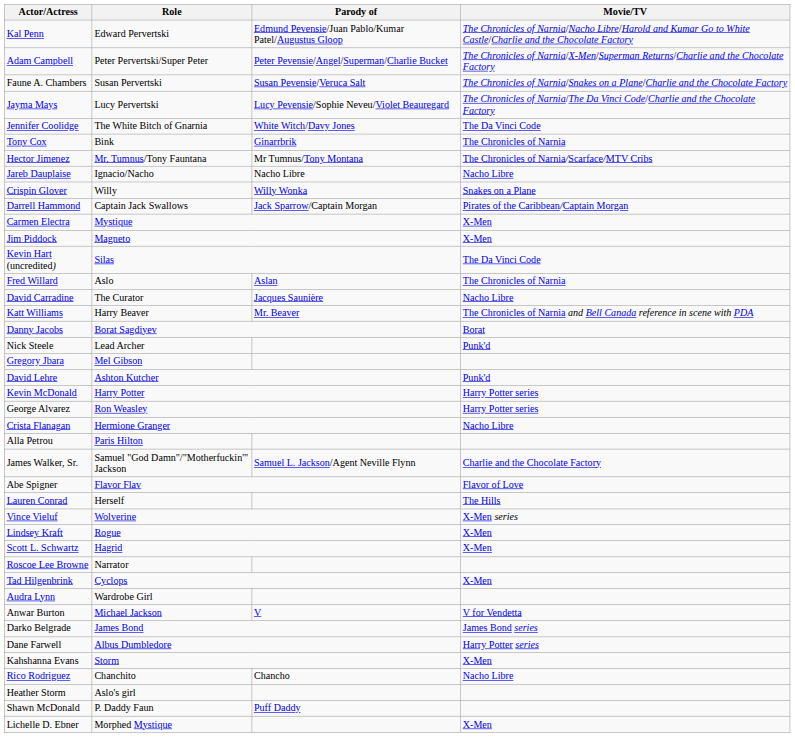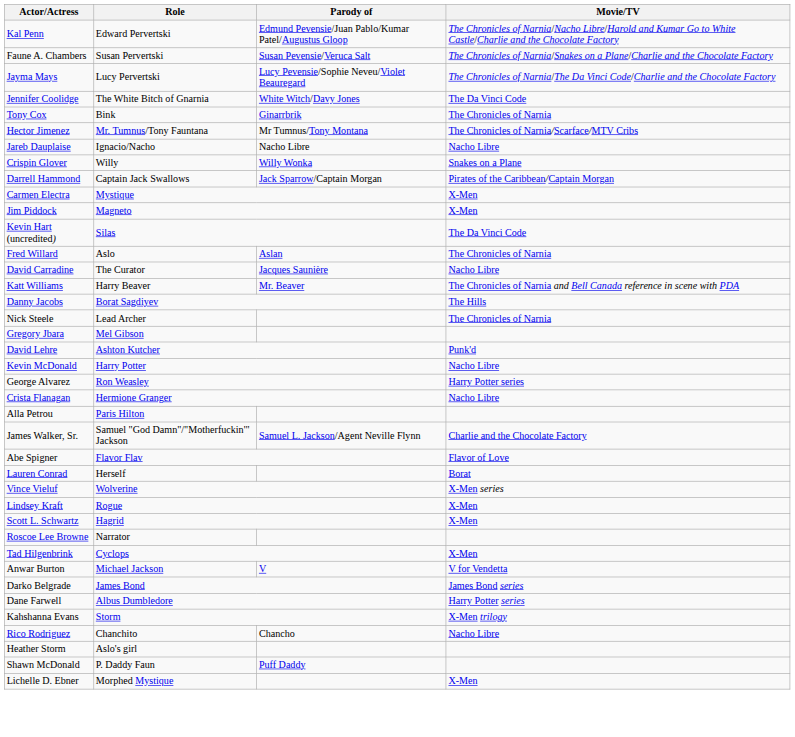 <table class=" sortable wikitable">
 <tr>
 <th>Actor/Actress</th>
 <th>Role</th>
 <th>Parody of</th>
 <th>Movie/TV</th>
 </tr>
 <tr>
 <td><a href='#'>Kal Penn</a></td>
 <td>Edward Pervertski</td>
 <td><a href='#'>Edmund Pevensie</a>/Juan Pablo/Kumar Patel/<a href='#'>Augustus Gloop</a></td>
 <td><em><a href='#'>The Chronicles of Narnia</a></em>/<em><a href='#'>Nacho Libre</a></em>/<em><a href='#'>Harold and Kumar Go to White Castle</a></em>/<em><a href='#'>Charlie and the Chocolate Factory</a></em></td>
-</tr>
-<tr>
-<td><a href='#'>Adam Campbell</a></td>
-<td>Peter Pervertski/Super Peter</td>
-<td><a href='#'>Peter Pevensie</a>/<a href='#'>Angel</a>/<a href='#'>Superman</a>/<a href='#'>Charlie Bucket</a></td>
-<td><em><a href='#'>The Chronicles of Narnia</a></em>/<em><a href='#'>X-Men</a></em>/<em><a href='#'>Superman Returns</a></em>/<em><a href='#'>Charlie and the Chocolate Factory</a></em></td>
 </tr>
 <tr>
 <td>Faune A. Chambers</td>
 <td>Susan Pervertski</td>
 <td><a href='#'>Susan Pevensie</a>/<a href='#'>Veruca Salt</a></td>
 <td><em><a href='#'>The Chronicles of Narnia</a></em>/<em><a href='#'>Snakes on a Plane</a></em>/<em><a href='#'>Charlie and the Chocolate Factory</a></em></td>
 </tr>
 <tr>
 <td><a href='#'>Jayma Mays</a></td>
 <td>Lucy Pervertski</td>
 <td><a href='#'>Lucy Pevensie</a>/Sophie Neveu/<a href='#'>Violet Beauregard</a></td>
 <td><em><a href='#'>The Chronicles of Narnia</a></em>/<em><a href='#'>The Da Vinci Code</a></em>/<em><a href='#'>Charlie and the Chocolate Factory</a></em></td>
 </tr>
 <tr>
 <td><a href='#'>Jennifer Coolidge</a></td>
 <td>The White Bitch of Gnarnia</td>
 <td><a href='#'>White Witch</a>/<a href='#'>Davy Jones</a></td>
 <td></em><a href='#'>The Da Vinci Code</a><em></td>
 </tr>
 <tr>
 <td><a href='#'>Tony Cox</a></td>
 <td>Bink</td>
 <td><a href='#'>Ginarrbrik</a></td>
 <td></em><a href='#'>The Chronicles of Narnia</a><em></td>
 </tr>
 <tr>
 <td><a href='#'>Hector Jimenez</a></td>
 <td><a href='#'>Mr. Tumnus</a>/Tony Fauntana</td>
 <td>Mr Tumnus/<a href='#'>Tony Montana</a></td>
 <td></em><a href='#'>The Chronicles of Narnia</a><em>/</em><a href='#'>Scarface</a><em>/</em><a href='#'>MTV Cribs</a><em></td>
 </tr>
 <tr>
 <td><a href='#'>Jareb Dauplaise</a></td>
 <td>Ignacio/Nacho</td>
 <td>Nacho Libre</td>
 <td></em><a href='#'>Nacho Libre</a><em></td>
 </tr>
 <tr>
 <td><a href='#'>Crispin Glover</a></td>
 <td>Willy</td>
 <td><a href='#'>Willy Wonka</a></td>
 <td></em><a href='#'>Snakes on a Plane</a><em></td>
 </tr>
 <tr>
 <td><a href='#'>Darrell Hammond</a></td>
 <td>Captain Jack Swallows</td>
 <td><a href='#'>Jack Sparrow</a>/Captain Morgan</td>
 <td></em><a href='#'>Pirates of the Caribbean</a><em>/</em><a href='#'>Captain Morgan</a><em></td>
 </tr>
 <tr>
 <td><a href='#'>Carmen Electra</a></td>
 <td colspan="2"><a href='#'>Mystique</a></td>
 <td></em><a href='#'>X-Men</a><em></td>
 </tr>
 <tr>
 <td><a href='#'>Jim Piddock</a></td>
 <td colspan="2"><a href='#'>Magneto</a></td>
 <td></em><a href='#'>X-Men</a><em></td>
 </tr>
 <tr>
 <td><a href='#'>Kevin Hart</a> (</em>uncredited<em>)</td>
 <td colspan="2"><a href='#'>Silas</a></td>
 <td></em><a href='#'>The Da Vinci Code</a><em></td>
 </tr>
 <tr>
 <td><a href='#'>Fred Willard</a></td>
 <td>Aslo</td>
 <td><a href='#'>Aslan</a></td>
 <td></em><a href='#'>The Chronicles of Narnia</a><em></td>
 </tr>
 <tr>
 <td><a href='#'>David Carradine</a></td>
 <td>The Curator</td>
 <td><a href='#'>Jacques Saunière</a></td>
 <td></em><a href='#'>Nacho Libre</a><em></td>
 </tr>
 <tr>
 <td><a href='#'>Katt Williams</a></td>
 <td>Harry Beaver</td>
 <td><a href='#'>Mr. Beaver</a></td>
 <td></em><a href='#'>The Chronicles of Narnia</a><em> and <a href='#'>Bell Canada</a> reference in scene with <a href='#'>PDA</a></td>
 </tr>
 <tr>
 <td><a href='#'>Danny Jacobs</a></td>
 <td colspan="2"><a href='#'>Borat Sagdiyev</a></td>
-<td></em><a href='#'>Borat</a><em></td>
+<td><a href='#'></em>The Hills<em></a></td>
 </tr>
 <tr>
 <td>Nick Steele</td>
 <td>Lead Archer</td>
 <td></td>
-<td></em><a href='#'>Punk'd</a><em></td>
+<td></em><a href='#'>The Chronicles of Narnia</a><em></td>
 </tr>
 <tr>
 <td><a href='#'>Gregory Jbara</a></td>
 <td><a href='#'>Mel Gibson</a></td>
 <td></td>
 <td></td>
 </tr>
 <tr>
 <td><a href='#'>David Lehre</a></td>
 <td colspan="2"><a href='#'>Ashton Kutcher</a></td>
 <td></em><a href='#'>Punk'd</a><em></td>
 </tr>
 <tr>
 <td><a href='#'>Kevin McDonald</a></td>
 <td colspan="2"><a href='#'>Harry Potter</a></td>
-<td></em><a href='#'>Harry Potter series</a><em></td>
+<td></em><a href='#'>Nacho Libre</a><em></td>
 </tr>
 <tr>
 <td>George Alvarez</td>
 <td colspan="2"><a href='#'>Ron Weasley</a></td>
 <td></em><a href='#'>Harry Potter series</a><em></td>
 </tr>
 <tr>
 <td><a href='#'>Crista Flanagan</a></td>
 <td colspan="2"><a href='#'>Hermione Granger</a></td>
 <td></em><a href='#'>Nacho Libre</a><em></td>
 </tr>
 <tr>
 <td>Alla Petrou</td>
 <td><a href='#'>Paris Hilton</a></td>
 <td></td>
 <td></td>
 </tr>
 <tr>
 <td>James Walker, Sr.</td>
 <td>Samuel "God Damn"/"Motherfuckin'" Jackson</td>
 <td><a href='#'>Samuel L. Jackson</a>/Agent Neville Flynn</td>
 <td></em><a href='#'>Charlie and the Chocolate Factory</a><em></td>
 </tr>
 <tr>
 <td>Abe Spigner</td>
 <td colspan="2"><a href='#'>Flavor Flav</a></td>
 <td></em><a href='#'>Flavor of Love</a><em></td>
 </tr>
 <tr>
 <td><a href='#'>Lauren Conrad</a></td>
 <td>Herself</td>
 <td></td>
-<td><a href='#'></em>The Hills<em></a></td>
+<td></em><a href='#'>Borat</a><em></td>
 </tr>
 <tr>
 <td><a href='#'>Vince Vieluf</a></td>
 <td colspan="2"><a href='#'>Wolverine</a></td>
 <td></em><a href='#'>X-Men</a><em> series</td>
 </tr>
 <tr>
 <td><a href='#'>Lindsey Kraft</a></td>
 <td colspan="2"><a href='#'>Rogue</a></td>
 <td></em><a href='#'>X-Men</a><em></td>
 </tr>
 <tr>
 <td><a href='#'>Scott L. Schwartz</a></td>
 <td colspan="2"><a href='#'>Hagrid</a></td>
 <td></em><a href='#'>X-Men</a><em></td>
 </tr>
 <tr>
 <td><a href='#'>Roscoe Lee Browne</a></td>
 <td>Narrator</td>
 <td></td>
 <td></td>
 </tr>
 <tr>
 <td><a href='#'>Tad Hilgenbrink</a></td>
 <td colspan="2"><a href='#'>Cyclops</a></td>
 <td></em><a href='#'>X-Men</a><em></td>
 </tr>
 <tr>
-<td><a href='#'>Audra Lynn</a></td>
-<td>Wardrobe Girl</td>
-<td></td>
-<td></td>
-</tr>
-<tr>
 <td>Anwar Burton</td>
 <td><a href='#'>Michael Jackson</a></td>
 <td><a href='#'>V</a></td>
 <td></em><a href='#'>V for Vendetta</a><em></td>
 </tr>
 <tr>
 <td>Darko Belgrade</td>
 <td colspan="2"><a href='#'>James Bond</a></td>
 <td></em><a href='#'>James Bond</a><em> <a href='#'>series</a></td>
 </tr>
 <tr>
 <td>Dane Farwell</td>
 <td colspan="2"><a href='#'>Albus Dumbledore</a></td>
 <td></em><a href='#'>Harry Potter</a><em> <a href='#'>series</a></td>
 </tr>
 <tr>
 <td>Kahshanna Evans</td>
 <td colspan="2"><a href='#'>Storm</a></td>
-<td></em><a href='#'>X-Men</a><em></td>
+<td></em><a href='#'>X-Men</a><em> <a href='#'>trilogy</a></td>
 </tr>
 <tr>
 <td><a href='#'>Rico Rodriguez</a></td>
 <td>Chanchito</td>
 <td>Chancho</td>
 <td></em><a href='#'>Nacho Libre</a><em></td>
 </tr>
 <tr>
 <td>Heather Storm</td>
 <td>Aslo's girl</td>
 <td></td>
 <td></td>
 </tr>
 <tr>
 <td>Shawn McDonald</td>
 <td>P. Daddy Faun</td>
 <td><a href='#'>Puff Daddy</a></td>
 <td></td>
 </tr>
 <tr>
 <td>Lichelle D. Ebner</td>
 <td>Morphed <a href='#'>Mystique</a></td>
 <td></td>
 <td></em><a href='#'>X-Men</a><em></td>
 </tr>
 </table>
